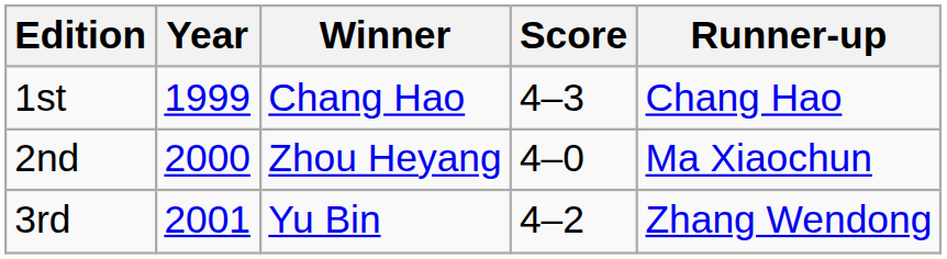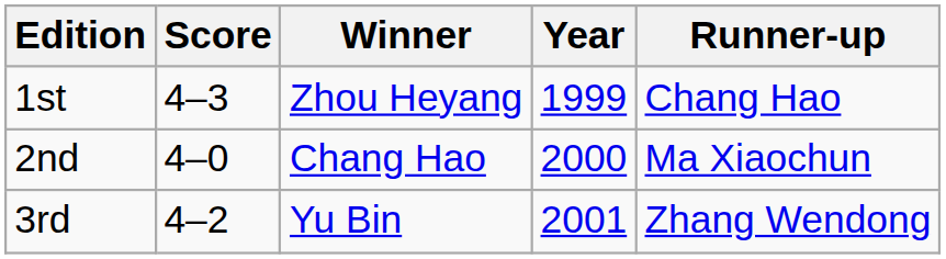 <table class="wikitable" style="text-align: left;">
 <tr>
 <th>Edition</th>
+<th>Score</th>
+<th>Winner</th>
 <th>Year</th>
-<th>Winner</th>
-<th>Score</th>
 <th>Runner-up</th>
 </tr>
 <tr>
 <td>1st</td>
+<td>4–3</td>
+<td><a href='#'>Zhou Heyang</a></td>
 <td><a href='#'>1999</a></td>
-<td><a href='#'>Chang Hao</a></td>
-<td>4–3</td>
 <td><a href='#'>Chang Hao</a></td>
 </tr>
 <tr>
 <td>2nd</td>
+<td>4–0</td>
+<td><a href='#'>Chang Hao</a></td>
 <td><a href='#'>2000</a></td>
-<td><a href='#'>Zhou Heyang</a></td>
-<td>4–0</td>
 <td><a href='#'>Ma Xiaochun</a></td>
 </tr>
 <tr>
 <td>3rd</td>
+<td>4–2</td>
+<td><a href='#'>Yu Bin</a></td>
 <td><a href='#'>2001</a></td>
-<td><a href='#'>Yu Bin</a></td>
-<td>4–2</td>
 <td><a href='#'>Zhang Wendong</a></td>
 </tr>
 </table>
